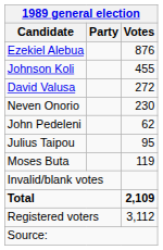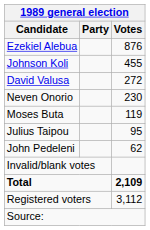 <table class=wikitable style=text-align:left>
 <tr>
 <th colspan=3><a href='#'>1989 general election</a></th>
 </tr>
 <tr>
 <th>Candidate</th>
 <th>Party</th>
 <th>Votes</th>
 </tr>
 <tr>
 <td><a href='#'>Ezekiel Alebua</a></td>
 <td></td>
 <td align=right>876</td>
 </tr>
 <tr>
 <td><a href='#'>Johnson Koli</a></td>
 <td></td>
 <td align=right>455</td>
 </tr>
 <tr>
 <td><a href='#'>David Valusa</a></td>
 <td></td>
 <td align=right>272</td>
 </tr>
 <tr>
 <td>Neven Onorio</td>
 <td></td>
 <td align=right>230</td>
 </tr>
 <tr>
-<td>John Pedeleni</td>
+<td>Moses Buta</td>
 <td></td>
-<td align=right>62</td>
+<td align=right>119</td>
 </tr>
 <tr>
 <td>Julius Taipou</td>
 <td></td>
 <td align=right>95</td>
 </tr>
 <tr>
-<td>Moses Buta</td>
+<td>John Pedeleni</td>
 <td></td>
-<td align=right>119</td>
+<td align=right>62</td>
 </tr>
 <tr>
 <td colspan=2>Invalid/blank votes</td>
 <td></td>
 </tr>
 <tr>
 <td colspan=2><strong>Total</strong></td>
 <td align=right><strong>2,109</strong></td>
 </tr>
 <tr>
 <td colspan=2>Registered voters</td>
 <td align=right>3,112</td>
 </tr>
 <tr>
 <td colspan=3>Source: </td>
 </tr>
 </table>
